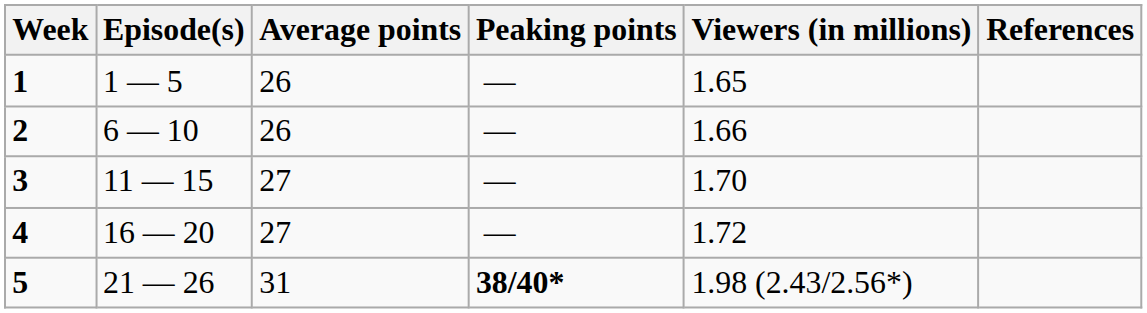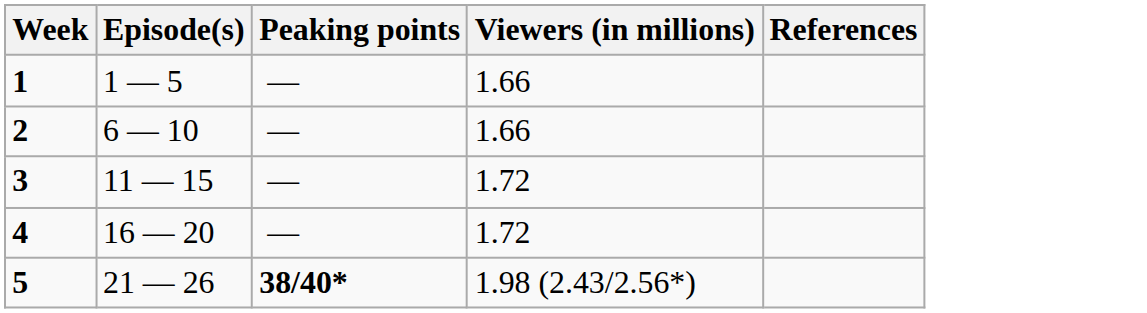 <table class="wikitable">
 <tr>
 <th>Week</th>
 <th>Episode(s)</th>
-<th>Average points</th>
 <th>Peaking points</th>
 <th>Viewers (in millions)</th>
 <th>References</th>
 </tr>
 <tr>
 <td><strong>1</strong></td>
 <td>1 — 5</td>
-<td>26</td>
 <td> —</td>
-<td>1.65</td>
+<td>1.66</td>
 <td></td>
 </tr>
 <tr>
 <td><strong>2</strong></td>
 <td>6 — 10</td>
-<td>26</td>
 <td> —</td>
 <td>1.66</td>
 <td></td>
 </tr>
 <tr>
 <td><strong>3</strong></td>
 <td>11 — 15</td>
-<td>27</td>
 <td> —</td>
-<td>1.70</td>
+<td>1.72</td>
 <td></td>
 </tr>
 <tr>
 <td><strong>4</strong></td>
 <td>16 — 20</td>
-<td>27</td>
 <td> —</td>
 <td>1.72</td>
 <td></td>
 </tr>
 <tr>
 <td><strong>5</strong></td>
 <td>21 — 26</td>
-<td>31</td>
 <td><strong>38/40*</strong></td>
 <td>1.98 (2.43/2.56*)</td>
 <td></td>
 </tr>
 </table>
